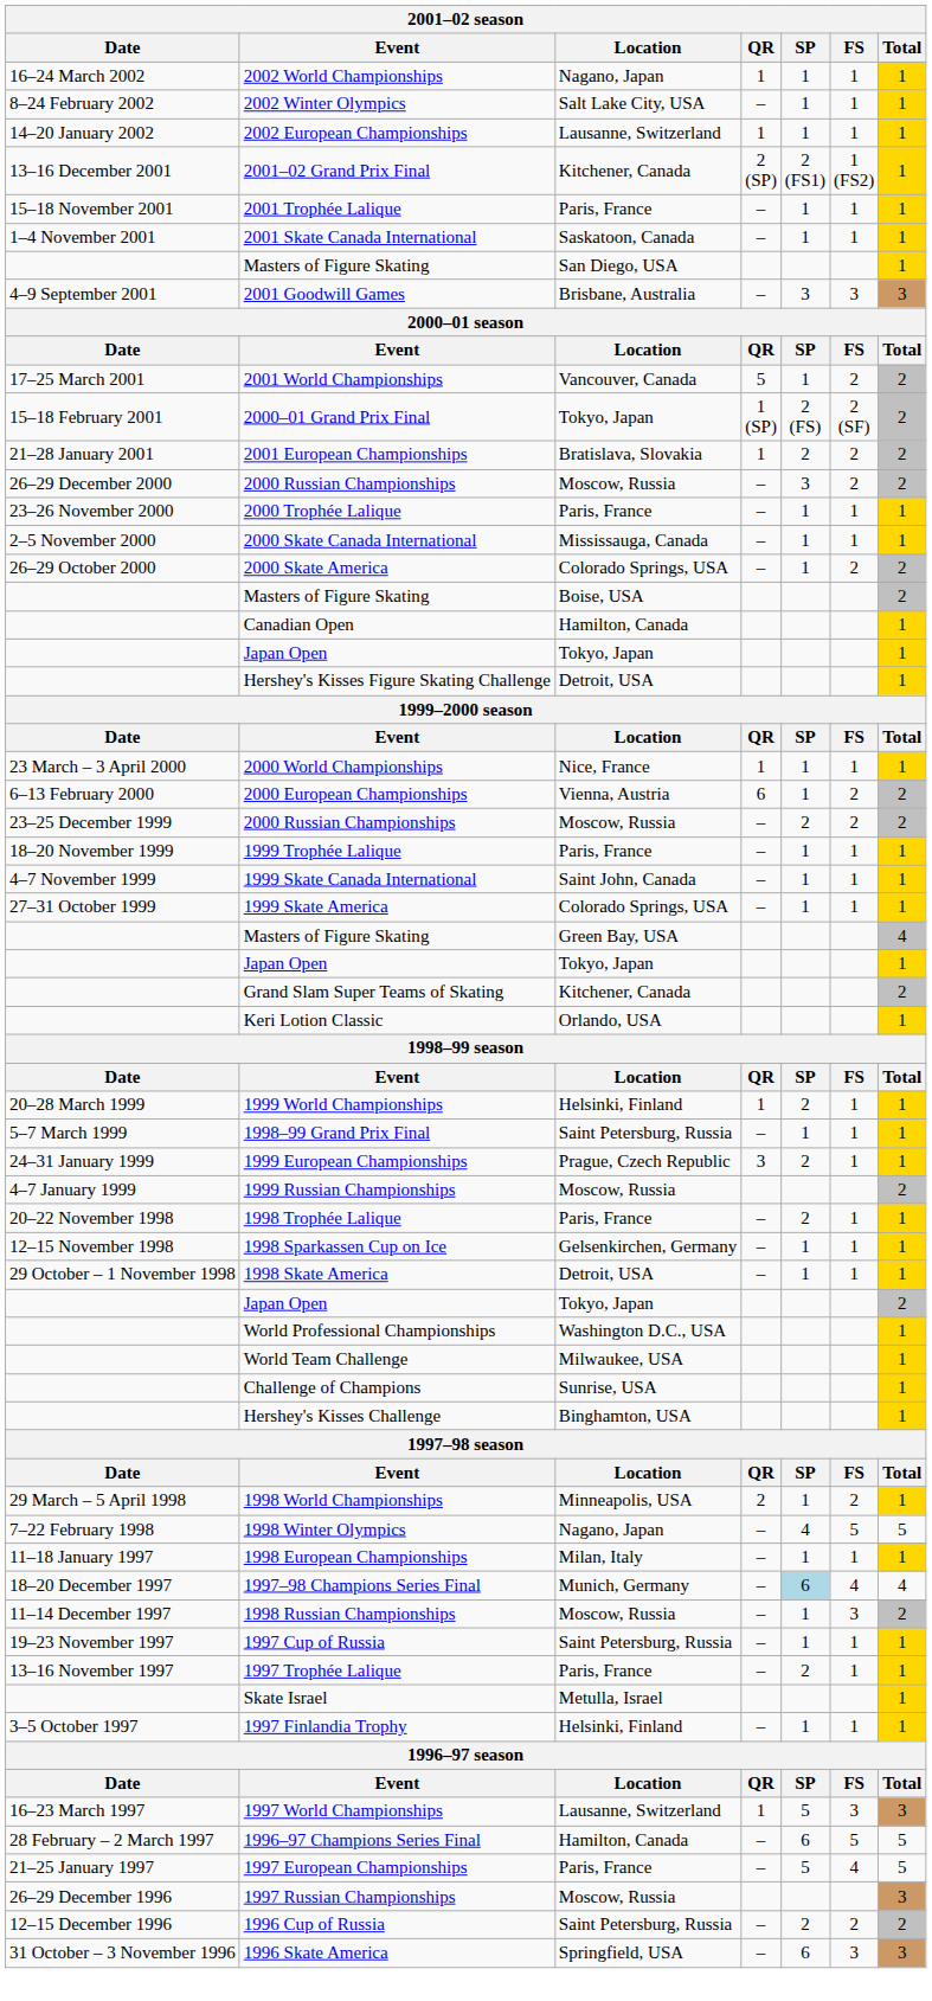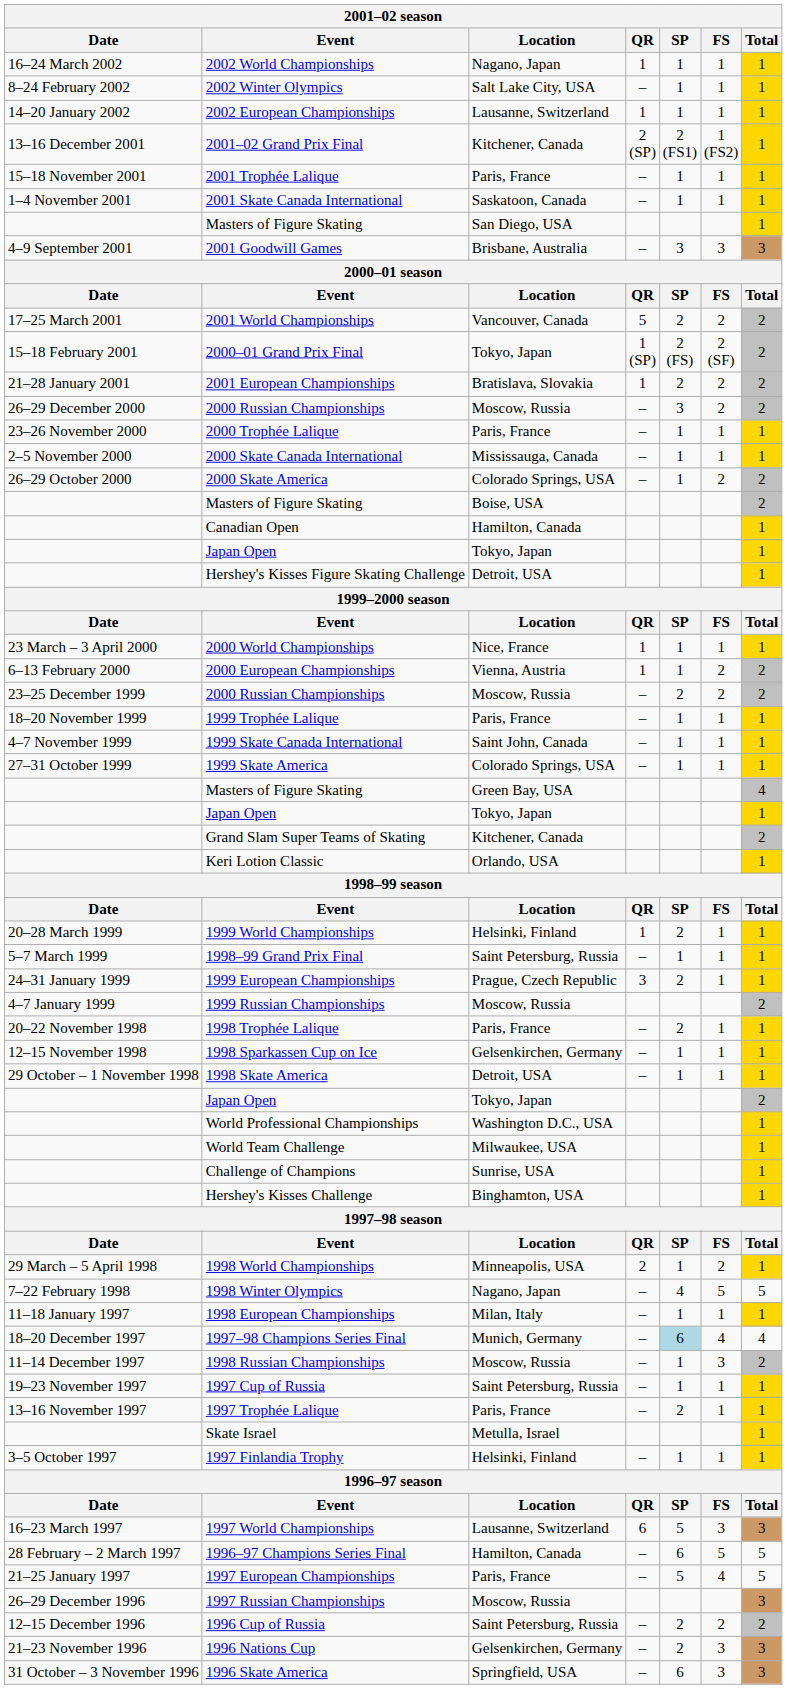 <table class="wikitable">
 <tr>
 <th colspan=7>2001–02 season</th>
 </tr>
 <tr>
 <th>Date</th>
 <th>Event</th>
 <th>Location</th>
 <th>QR</th>
 <th>SP</th>
 <th>FS</th>
 <th>Total</th>
 </tr>
 <tr>
 <td>16–24 March 2002</td>
 <td><a href='#'>2002 World Championships</a></td>
 <td>Nagano, Japan</td>
 <td align=center>1</td>
 <td align=center>1</td>
 <td align=center>1</td>
 <td align=center bgcolor=gold>1</td>
 </tr>
 <tr>
 <td>8–24 February 2002</td>
 <td><a href='#'>2002 Winter Olympics</a></td>
 <td>Salt Lake City, USA</td>
 <td align=center>–</td>
 <td align=center>1</td>
 <td align=center>1</td>
 <td align=center bgcolor=gold>1</td>
 </tr>
 <tr>
 <td>14–20 January 2002</td>
 <td><a href='#'>2002 European Championships</a></td>
 <td>Lausanne, Switzerland</td>
 <td align=center>1</td>
 <td align=center>1</td>
 <td align=center>1</td>
 <td align=center bgcolor=gold>1</td>
 </tr>
 <tr>
 <td>13–16 December 2001</td>
 <td><a href='#'>2001–02 Grand Prix Final</a></td>
 <td>Kitchener, Canada</td>
 <td align=center>2 <br> (SP)</td>
 <td align=center>2 <br> (FS1)</td>
 <td align=center>1 <br> (FS2)</td>
 <td align=center bgcolor=gold>1</td>
 </tr>
 <tr>
 <td>15–18 November 2001</td>
 <td><a href='#'>2001 Trophée Lalique</a></td>
 <td>Paris, France</td>
 <td align=center>–</td>
 <td align=center>1</td>
 <td align=center>1</td>
 <td align=center bgcolor=gold>1</td>
 </tr>
 <tr>
 <td>1–4 November 2001</td>
 <td><a href='#'>2001 Skate Canada International</a></td>
 <td>Saskatoon, Canada</td>
 <td align=center>–</td>
 <td align=center>1</td>
 <td align=center>1</td>
 <td align=center bgcolor=gold>1</td>
 </tr>
 <tr>
 <td></td>
 <td>Masters of Figure Skating</td>
 <td>San Diego, USA</td>
 <td></td>
 <td></td>
 <td></td>
 <td align=center bgcolor=gold>1</td>
 </tr>
 <tr>
 <td>4–9 September 2001</td>
 <td><a href='#'>2001 Goodwill Games</a></td>
 <td>Brisbane, Australia</td>
 <td align=center>–</td>
 <td align=center>3</td>
 <td align=center>3</td>
 <td align=center bgcolor=cc9966>3</td>
 </tr>
 <tr>
 <th colspan=7>2000–01 season</th>
 </tr>
 <tr>
 <th>Date</th>
 <th>Event</th>
 <th>Location</th>
 <th>QR</th>
 <th>SP</th>
 <th>FS</th>
 <th>Total</th>
 </tr>
 <tr>
 <td>17–25 March 2001</td>
 <td><a href='#'>2001 World Championships</a></td>
 <td>Vancouver, Canada</td>
 <td align=center>5</td>
-<td align=center>1</td>
+<td align=center>2</td>
 <td align=center>2</td>
 <td align=center bgcolor=silver>2</td>
 </tr>
 <tr>
 <td>15–18 February 2001</td>
 <td><a href='#'>2000–01 Grand Prix Final</a></td>
 <td>Tokyo, Japan</td>
 <td align=center>1 <br> (SP)</td>
 <td align=center>2 <br> (FS)</td>
 <td align=center>2 <br> (SF)</td>
 <td align=center bgcolor=silver>2</td>
 </tr>
 <tr>
 <td>21–28 January 2001</td>
 <td><a href='#'>2001 European Championships</a></td>
 <td>Bratislava, Slovakia</td>
 <td align=center>1</td>
 <td align=center>2</td>
 <td align=center>2</td>
 <td align=center bgcolor=silver>2</td>
 </tr>
 <tr>
 <td>26–29 December 2000</td>
 <td><a href='#'>2000 Russian Championships</a></td>
 <td>Moscow, Russia</td>
 <td align=center>–</td>
 <td align=center>3</td>
 <td align=center>2</td>
 <td align=center bgcolor=silver>2</td>
 </tr>
 <tr>
 <td>23–26 November 2000</td>
 <td><a href='#'>2000 Trophée Lalique</a></td>
 <td>Paris, France</td>
 <td align=center>–</td>
 <td align=center>1</td>
 <td align=center>1</td>
 <td align=center bgcolor=gold>1</td>
 </tr>
 <tr>
 <td>2–5 November 2000</td>
 <td><a href='#'>2000 Skate Canada International</a></td>
 <td>Mississauga, Canada</td>
 <td align=center>–</td>
 <td align=center>1</td>
 <td align=center>1</td>
 <td align=center bgcolor=gold>1</td>
 </tr>
 <tr>
 <td>26–29 October 2000</td>
 <td><a href='#'>2000 Skate America</a></td>
 <td>Colorado Springs, USA</td>
 <td align=center>–</td>
 <td align=center>1</td>
 <td align=center>2</td>
 <td align=center bgcolor=silver>2</td>
 </tr>
 <tr>
 <td></td>
 <td>Masters of Figure Skating</td>
 <td>Boise, USA</td>
 <td></td>
 <td></td>
 <td></td>
 <td align=center bgcolor=silver>2</td>
 </tr>
 <tr>
 <td></td>
 <td>Canadian Open</td>
 <td>Hamilton, Canada</td>
 <td></td>
 <td></td>
 <td></td>
 <td align=center bgcolor=gold>1</td>
 </tr>
 <tr>
 <td></td>
 <td><a href='#'>Japan Open</a></td>
 <td>Tokyo, Japan</td>
 <td></td>
 <td></td>
 <td></td>
 <td align=center bgcolor=gold>1</td>
 </tr>
 <tr>
 <td></td>
 <td>Hershey's Kisses Figure Skating Challenge</td>
 <td>Detroit, USA</td>
 <td></td>
 <td></td>
 <td></td>
 <td align=center bgcolor=gold>1</td>
 </tr>
 <tr>
 <th colspan=7>1999–2000 season</th>
 </tr>
 <tr>
 <th>Date</th>
 <th>Event</th>
 <th>Location</th>
 <th>QR</th>
 <th>SP</th>
 <th>FS</th>
 <th>Total</th>
 </tr>
 <tr>
 <td>23 March – 3 April 2000</td>
 <td><a href='#'>2000 World Championships</a></td>
 <td>Nice, France</td>
 <td align=center>1</td>
 <td align=center>1</td>
 <td align=center>1</td>
 <td align=center bgcolor=gold>1</td>
 </tr>
 <tr>
 <td>6–13 February 2000</td>
 <td><a href='#'>2000 European Championships</a></td>
 <td>Vienna, Austria</td>
-<td align=center>6</td>
+<td align=center>1</td>
 <td align=center>1</td>
 <td align=center>2</td>
 <td align=center bgcolor=silver>2</td>
 </tr>
 <tr>
 <td>23–25 December 1999</td>
 <td><a href='#'>2000 Russian Championships</a></td>
 <td>Moscow, Russia</td>
 <td align=center>–</td>
 <td align=center>2</td>
 <td align=center>2</td>
 <td align=center bgcolor=silver>2</td>
 </tr>
 <tr>
 <td>18–20 November 1999</td>
 <td><a href='#'>1999 Trophée Lalique</a></td>
 <td>Paris, France</td>
 <td align=center>–</td>
 <td align=center>1</td>
 <td align=center>1</td>
 <td align=center bgcolor=gold>1</td>
 </tr>
 <tr>
 <td>4–7 November 1999</td>
 <td><a href='#'>1999 Skate Canada International</a></td>
 <td>Saint John, Canada</td>
 <td align=center>–</td>
 <td align=center>1</td>
 <td align=center>1</td>
 <td align=center bgcolor=gold>1</td>
 </tr>
 <tr>
 <td>27–31 October 1999</td>
 <td><a href='#'>1999 Skate America</a></td>
 <td>Colorado Springs, USA</td>
 <td align=center>–</td>
 <td align=center>1</td>
 <td align=center>1</td>
 <td align=center bgcolor=gold>1</td>
 </tr>
 <tr>
 <td></td>
 <td>Masters of Figure Skating</td>
 <td>Green Bay, USA</td>
 <td></td>
 <td></td>
 <td></td>
 <td align=center bgcolor=silver>4</td>
 </tr>
 <tr>
 <td></td>
 <td><a href='#'>Japan Open</a></td>
 <td>Tokyo, Japan</td>
 <td></td>
 <td></td>
 <td></td>
 <td align=center bgcolor=gold>1</td>
 </tr>
 <tr>
 <td></td>
 <td>Grand Slam Super Teams of Skating</td>
 <td>Kitchener, Canada</td>
 <td></td>
 <td></td>
 <td></td>
 <td align=center bgcolor=silver>2</td>
 </tr>
 <tr>
 <td></td>
 <td>Keri Lotion Classic</td>
 <td>Orlando, USA</td>
 <td></td>
 <td></td>
 <td></td>
 <td align=center bgcolor=gold>1</td>
 </tr>
 <tr>
 <th colspan=7>1998–99 season</th>
 </tr>
 <tr>
 <th>Date</th>
 <th>Event</th>
 <th>Location</th>
 <th>QR</th>
 <th>SP</th>
 <th>FS</th>
 <th>Total</th>
 </tr>
 <tr>
 <td>20–28 March 1999</td>
 <td><a href='#'>1999 World Championships</a></td>
 <td>Helsinki, Finland</td>
 <td align=center>1</td>
 <td align=center>2</td>
 <td align=center>1</td>
 <td align=center bgcolor=gold>1</td>
 </tr>
 <tr>
 <td>5–7 March 1999</td>
 <td><a href='#'>1998–99 Grand Prix Final</a></td>
 <td>Saint Petersburg, Russia</td>
 <td align=center>–</td>
 <td align=center>1</td>
 <td align=center>1</td>
 <td align=center bgcolor=gold>1</td>
 </tr>
 <tr>
 <td>24–31 January 1999</td>
 <td><a href='#'>1999 European Championships</a></td>
 <td>Prague, Czech Republic</td>
 <td align=center>3</td>
 <td align=center>2</td>
 <td align=center>1</td>
 <td align=center bgcolor=gold>1</td>
 </tr>
 <tr>
 <td>4–7 January 1999</td>
 <td><a href='#'>1999 Russian Championships</a></td>
 <td>Moscow, Russia</td>
 <td></td>
 <td></td>
 <td></td>
 <td align=center bgcolor=silver>2</td>
 </tr>
 <tr>
 <td>20–22 November 1998</td>
 <td><a href='#'>1998 Trophée Lalique</a></td>
 <td>Paris, France</td>
 <td align=center>–</td>
 <td align=center>2</td>
 <td align=center>1</td>
 <td align=center bgcolor=gold>1</td>
 </tr>
 <tr>
 <td>12–15 November 1998</td>
 <td><a href='#'>1998 Sparkassen Cup on Ice</a></td>
 <td>Gelsenkirchen, Germany</td>
 <td align=center>–</td>
 <td align=center>1</td>
 <td align=center>1</td>
 <td align=center bgcolor=gold>1</td>
 </tr>
 <tr>
 <td>29 October – 1 November 1998</td>
 <td><a href='#'>1998 Skate America</a></td>
 <td>Detroit, USA</td>
 <td align=center>–</td>
 <td align=center>1</td>
 <td align=center>1</td>
 <td align=center bgcolor=gold>1</td>
 </tr>
 <tr>
 <td></td>
 <td><a href='#'>Japan Open</a></td>
 <td>Tokyo, Japan</td>
 <td></td>
 <td></td>
 <td></td>
 <td align=center bgcolor=silver>2</td>
 </tr>
 <tr>
 <td></td>
 <td>World Professional Championships</td>
 <td>Washington D.C., USA</td>
 <td></td>
 <td></td>
 <td></td>
 <td align=center bgcolor=gold>1</td>
 </tr>
 <tr>
 <td></td>
 <td>World Team Challenge</td>
 <td>Milwaukee, USA</td>
 <td></td>
 <td></td>
 <td></td>
 <td align=center bgcolor=gold>1</td>
 </tr>
 <tr>
 <td></td>
 <td>Challenge of Champions</td>
 <td>Sunrise, USA</td>
 <td></td>
 <td></td>
 <td></td>
 <td align=center bgcolor=gold>1</td>
 </tr>
 <tr>
 <td></td>
 <td>Hershey's Kisses Challenge</td>
 <td>Binghamton, USA</td>
 <td></td>
 <td></td>
 <td></td>
 <td align=center bgcolor=gold>1</td>
 </tr>
 <tr>
 <th colspan=7>1997–98 season</th>
 </tr>
 <tr>
 <th>Date</th>
 <th>Event</th>
 <th>Location</th>
 <th>QR</th>
 <th>SP</th>
 <th>FS</th>
 <th>Total</th>
 </tr>
 <tr>
 <td>29 March – 5 April 1998</td>
 <td><a href='#'>1998 World Championships</a></td>
 <td>Minneapolis, USA</td>
 <td align=center>2</td>
 <td align=center>1</td>
 <td align=center>2</td>
 <td align=center bgcolor=gold>1</td>
 </tr>
 <tr>
 <td>7–22 February 1998</td>
 <td><a href='#'>1998 Winter Olympics</a></td>
 <td>Nagano, Japan</td>
 <td align=center>–</td>
 <td align=center>4</td>
 <td align=center>5</td>
 <td align=center>5</td>
 </tr>
 <tr>
 <td>11–18 January 1997</td>
 <td><a href='#'>1998 European Championships</a></td>
 <td>Milan, Italy</td>
 <td align=center>–</td>
 <td align=center>1</td>
 <td align=center>1</td>
 <td align=center bgcolor=gold>1</td>
 </tr>
 <tr>
 <td>18–20 December 1997</td>
 <td><a href='#'>1997–98 Champions Series Final</a></td>
 <td>Munich, Germany</td>
 <td align=center>–</td>
 <td align=center style="background: lightblue;">6</td>
 <td align=center>4</td>
 <td align=center>4</td>
 </tr>
 <tr>
 <td>11–14 December 1997</td>
 <td><a href='#'>1998 Russian Championships</a></td>
 <td>Moscow, Russia</td>
 <td align=center>–</td>
 <td align=center>1</td>
 <td align=center>3</td>
 <td align=center bgcolor=silver>2</td>
 </tr>
 <tr>
 <td>19–23 November 1997</td>
 <td><a href='#'>1997 Cup of Russia</a></td>
 <td>Saint Petersburg, Russia</td>
 <td align=center>–</td>
 <td align=center>1</td>
 <td align=center>1</td>
 <td align=center bgcolor=gold>1</td>
 </tr>
 <tr>
 <td>13–16 November 1997</td>
 <td><a href='#'>1997 Trophée Lalique</a></td>
 <td>Paris, France</td>
 <td align=center>–</td>
 <td align=center>2</td>
 <td align=center>1</td>
 <td align=center bgcolor=gold>1</td>
 </tr>
 <tr>
 <td></td>
 <td>Skate Israel</td>
 <td>Metulla, Israel</td>
 <td></td>
 <td></td>
 <td></td>
 <td align=center bgcolor=gold>1</td>
 </tr>
 <tr>
 <td>3–5 October 1997</td>
 <td><a href='#'>1997 Finlandia Trophy</a></td>
 <td>Helsinki, Finland</td>
 <td align=center>–</td>
 <td align=center>1</td>
 <td align=center>1</td>
 <td align=center bgcolor=gold>1</td>
 </tr>
 <tr>
 <th colspan=7>1996–97 season</th>
 </tr>
 <tr>
 <th>Date</th>
 <th>Event</th>
 <th>Location</th>
 <th>QR</th>
 <th>SP</th>
 <th>FS</th>
 <th>Total</th>
 </tr>
 <tr>
 <td>16–23 March 1997</td>
 <td><a href='#'>1997 World Championships</a></td>
 <td>Lausanne, Switzerland</td>
-<td align=center>1</td>
+<td align=center>6</td>
 <td align=center>5</td>
 <td align=center>3</td>
 <td align=center bgcolor=cc9966>3</td>
 </tr>
 <tr>
 <td>28 February – 2 March 1997</td>
 <td><a href='#'>1996–97 Champions Series Final</a></td>
 <td>Hamilton, Canada</td>
 <td align=center>–</td>
 <td align=center>6</td>
 <td align=center>5</td>
 <td align=center>5</td>
 </tr>
 <tr>
 <td>21–25 January 1997</td>
 <td><a href='#'>1997 European Championships</a></td>
 <td>Paris, France</td>
 <td align=center>–</td>
 <td align=center>5</td>
 <td align=center>4</td>
 <td align=center>5</td>
 </tr>
 <tr>
 <td>26–29 December 1996</td>
 <td><a href='#'>1997 Russian Championships</a></td>
 <td>Moscow, Russia</td>
 <td></td>
 <td></td>
 <td></td>
 <td align=center bgcolor=cc9966>3</td>
 </tr>
 <tr>
 <td>12–15 December 1996</td>
 <td><a href='#'>1996 Cup of Russia</a></td>
 <td>Saint Petersburg, Russia</td>
 <td align=center>–</td>
 <td align=center>2</td>
 <td align=center>2</td>
 <td align=center bgcolor=silver>2</td>
 </tr>
 <tr>
+<td>21–23 November 1996</td>
+<td><a href='#'>1996 Nations Cup</a></td>
+<td>Gelsenkirchen, Germany</td>
+<td align=center>–</td>
+<td align=center>2</td>
+<td align=center>3</td>
+<td align=center bgcolor=cc9966>3</td>
+</tr>
+<tr>
 <td>31 October – 3 November 1996</td>
 <td><a href='#'>1996 Skate America</a></td>
 <td>Springfield, USA</td>
 <td align=center>–</td>
 <td align=center>6</td>
 <td align=center>3</td>
 <td align=center bgcolor=cc9966>3</td>
 </tr>
 </table>
